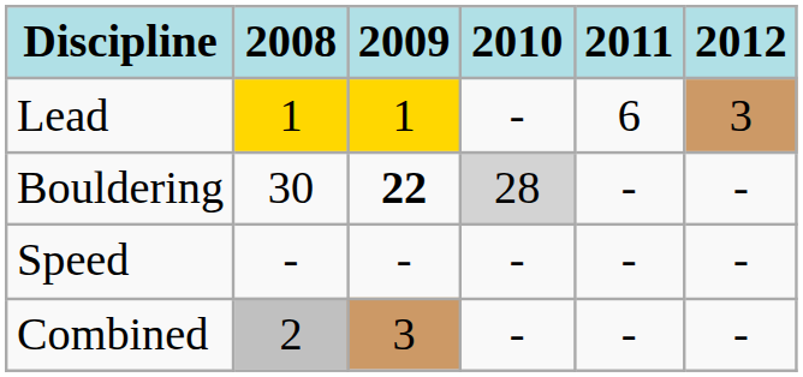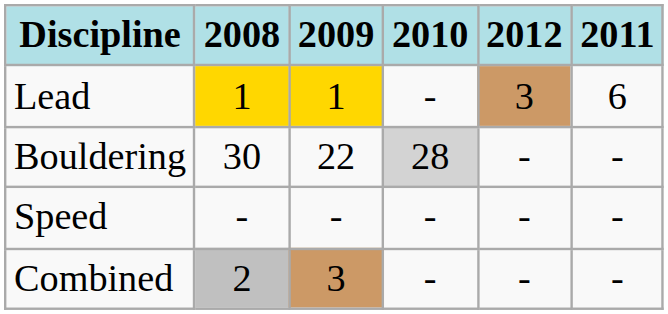 <table class="wikitable" style="text-align: center">
 <tr>
 <th style="background: #b0e0e6">Discipline</th>
 <th style="background: #b0e0e6">2008</th>
 <th style="background: #b0e0e6">2009</th>
 <th style="background: #b0e0e6">2010</th>
+<th style="background: #b0e0e6">2012</th>
 <th style="background: #b0e0e6">2011</th>
-<th style="background: #b0e0e6">2012</th>
 </tr>
 <tr>
 <td align="left">Lead</td>
 <td style="background: gold">1</td>
 <td style="background: gold">1</td>
 <td>-</td>
+<td style="background: #cc9966;">3</td>
 <td>6</td>
-<td style="background: #cc9966;">3</td>
 </tr>
 <tr>
 <td align="left">Bouldering</td>
 <td>30</td>
-<td><strong>22</strong></td>
+<td>22</td>
 <td style="background: lightgrey;">28</td>
 <td>-</td>
 <td>-</td>
 </tr>
 <tr>
 <td align="left">Speed</td>
 <td>-</td>
 <td>-</td>
 <td>-</td>
 <td>-</td>
 <td>-</td>
 </tr>
 <tr>
 <td align="left">Combined</td>
 <td style="background: silver">2</td>
 <td style="background: #cc9966;">3</td>
 <td>-</td>
 <td>-</td>
 <td>-</td>
 </tr>
 </table>
